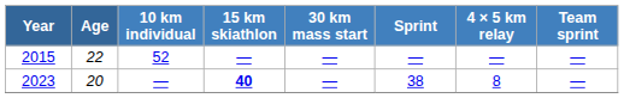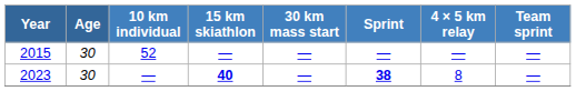 <table class="wikitable" style="font-size:95%; text-align:center; border:grey solid 1px; border-collapse:collapse; background:#ffffff;">
 <tr>
 <th style="background-color:#369; color:white; width:60px;"> Year </th>
 <th style="background-color:#369; color:white; width:40px;"> Age </th>
 <th style="background-color:#4180be; color:white; width:75px;"> 10 km <br> individual </th>
 <th style="background-color:#4180be; color:white; width:75px;"> 15 km <br> skiathlon </th>
 <th style="background-color:#4180be; color:white; width:75px;"> 30 km <br> mass start </th>
 <th style="background-color:#4180be; color:white; width:75px;"> Sprint </th>
 <th style="background-color:#4180be; color:white; width:75px;"> 4 × 5 km <br> relay </th>
 <th style="background-color:#4180be; color:white; width:75px;"> Team <br> sprint </th>
 </tr>
 <tr>
 <td><a href='#'>2015</a></td>
-<td><em>22</em></td>
+<td><em>30</em></td>
 <td><a href='#'>52</a></td>
 <td><a href='#'>—</a></td>
 <td><a href='#'>—</a></td>
 <td><a href='#'>—</a></td>
 <td><a href='#'>—</a></td>
 <td><a href='#'>—</a></td>
 </tr>
 <tr>
 <td><a href='#'>2023</a></td>
-<td><em>20</em></td>
+<td><em>30</em></td>
 <td><a href='#'>—</a></td>
 <td><strong><a href='#'>40</a></strong></td>
 <td><a href='#'>—</a></td>
-<td><a href='#'>38</a></td>
+<td><strong><a href='#'>38</a></strong></td>
 <td><a href='#'>8</a></td>
 <td><a href='#'>—</a></td>
 </tr>
 <tr>
 </tr>
 </table>
